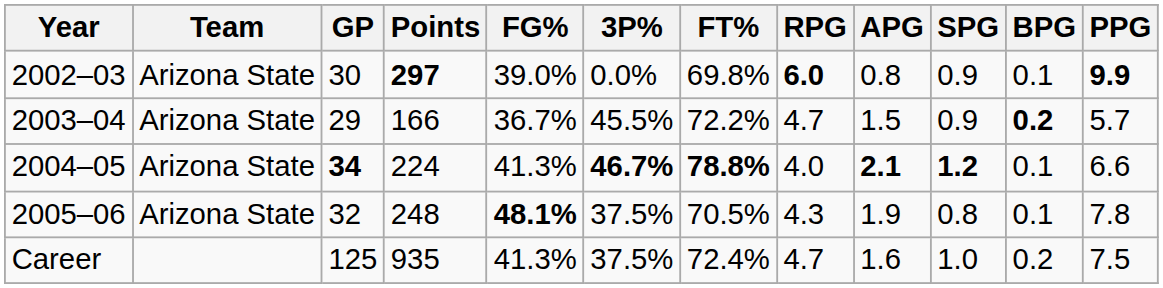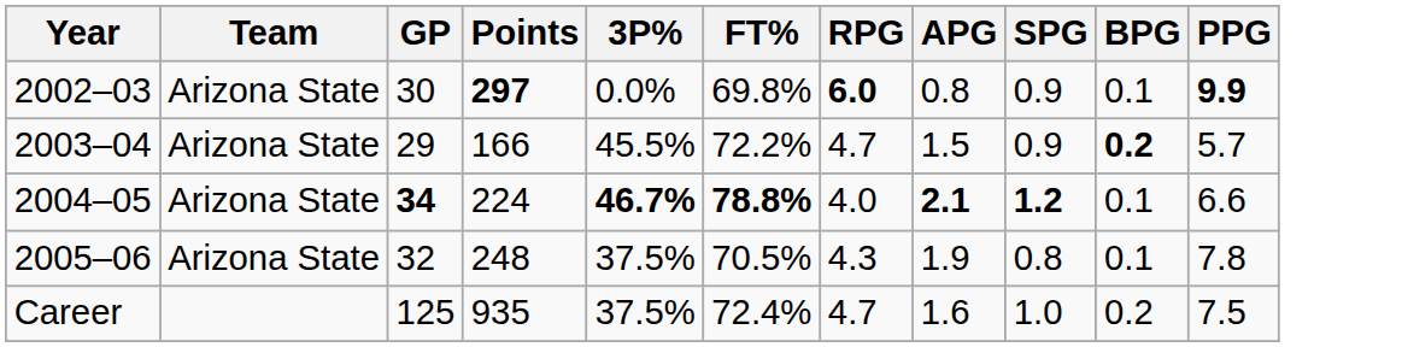 <table class="wikitable">
 <tr>
 <th>Year</th>
 <th>Team</th>
 <th>GP</th>
 <th>Points</th>
-<th>FG%</th>
 <th>3P%</th>
 <th>FT%</th>
 <th>RPG</th>
 <th>APG</th>
 <th>SPG</th>
 <th>BPG</th>
 <th>PPG</th>
 </tr>
 <tr>
 <td>2002–03</td>
 <td>Arizona State</td>
 <td>30</td>
 <td><strong>297</strong></td>
-<td>39.0%</td>
 <td>0.0%</td>
 <td>69.8%</td>
 <td><strong>6.0</strong></td>
 <td>0.8</td>
 <td>0.9</td>
 <td>0.1</td>
 <td><strong>9.9</strong></td>
 </tr>
 <tr>
 <td>2003–04</td>
 <td>Arizona State</td>
 <td>29</td>
 <td>166</td>
-<td>36.7%</td>
 <td>45.5%</td>
 <td>72.2%</td>
 <td>4.7</td>
 <td>1.5</td>
 <td>0.9</td>
 <td><strong>0.2</strong></td>
 <td>5.7</td>
 </tr>
 <tr>
 <td>2004–05</td>
 <td>Arizona State</td>
 <td><strong>34</strong></td>
 <td>224</td>
-<td>41.3%</td>
 <td><strong>46.7%</strong></td>
 <td><strong>78.8%</strong></td>
 <td>4.0</td>
 <td><strong>2.1</strong></td>
 <td><strong>1.2</strong></td>
 <td>0.1</td>
 <td>6.6</td>
 </tr>
 <tr>
 <td>2005–06</td>
 <td>Arizona State</td>
 <td>32</td>
 <td>248</td>
-<td><strong>48.1%</strong></td>
 <td>37.5%</td>
 <td>70.5%</td>
 <td>4.3</td>
 <td>1.9</td>
 <td>0.8</td>
 <td>0.1</td>
 <td>7.8</td>
 </tr>
 <tr>
 <td>Career</td>
 <td></td>
 <td>125</td>
 <td>935</td>
-<td>41.3%</td>
 <td>37.5%</td>
 <td>72.4%</td>
 <td>4.7</td>
 <td>1.6</td>
 <td>1.0</td>
 <td>0.2</td>
 <td>7.5</td>
 </tr>
 </table>
